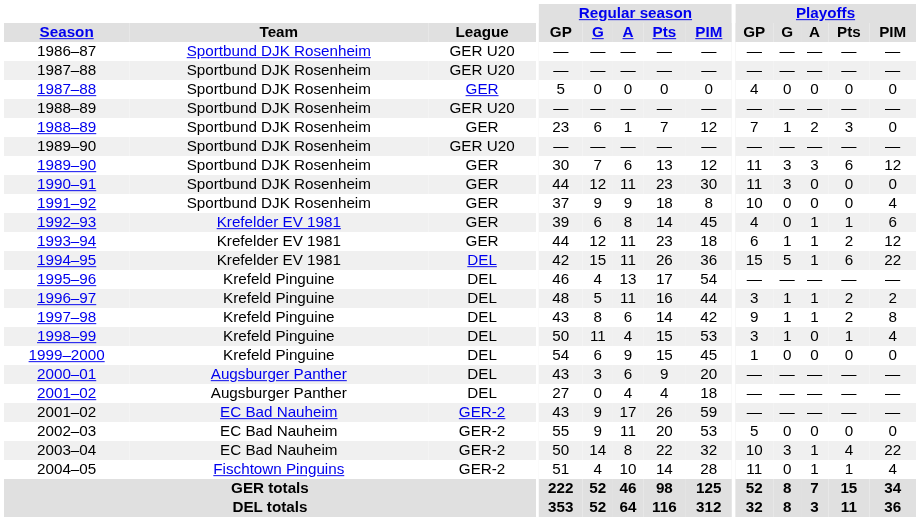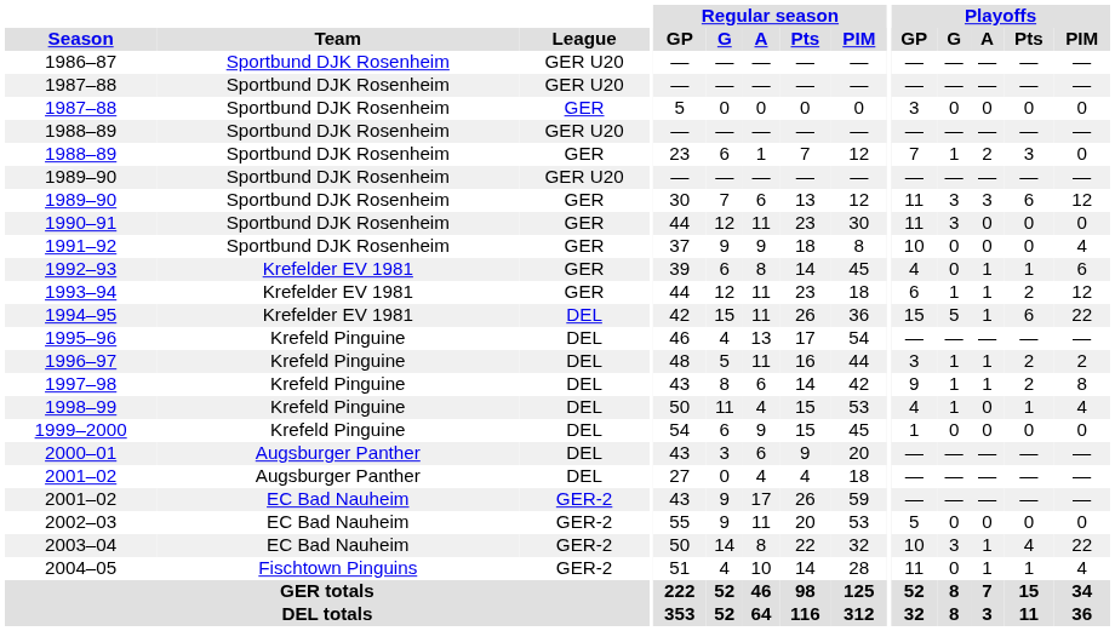 <table border="0" cellpadding="1" cellspacing="0" style="text-align:center; width:60em">
 <tr bgcolor="#e0e0e0">
 <th colspan="3" bgcolor="#ffffff"></th>
 <th rowspan="100" bgcolor="#ffffff"></th>
 <th colspan="5"><a href='#'>Regular season</a></th>
 <th rowspan="100" bgcolor="#ffffff"></th>
 <th colspan="5"><a href='#'>Playoffs</a></th>
 </tr>
 <tr bgcolor="#e0e0e0">
 <th><a href='#'>Season</a></th>
 <th>Team</th>
 <th>League</th>
 <th>GP</th>
 <th><a href='#'>G</a></th>
 <th><a href='#'>A</a></th>
 <th><a href='#'>Pts</a></th>
 <th><a href='#'>PIM</a></th>
 <th>GP</th>
 <th>G</th>
 <th>A</th>
 <th>Pts</th>
 <th>PIM</th>
 </tr>
 <tr>
 <td>1986–87</td>
 <td><a href='#'>Sportbund DJK Rosenheim</a></td>
 <td>GER U20</td>
 <td>—</td>
 <td>—</td>
 <td>—</td>
 <td>—</td>
 <td>—</td>
 <td>—</td>
 <td>—</td>
 <td>—</td>
 <td>—</td>
 <td>—</td>
 </tr>
 <tr bgcolor="#f0f0f0">
 <td>1987–88</td>
 <td>Sportbund DJK Rosenheim</td>
 <td>GER U20</td>
 <td>—</td>
 <td>—</td>
 <td>—</td>
 <td>—</td>
 <td>—</td>
 <td>—</td>
 <td>—</td>
 <td>—</td>
 <td>—</td>
 <td>—</td>
 </tr>
 <tr>
 <td><a href='#'>1987–88</a></td>
 <td>Sportbund DJK Rosenheim</td>
 <td><a href='#'>GER</a></td>
 <td>5</td>
 <td>0</td>
 <td>0</td>
 <td>0</td>
 <td>0</td>
-<td>4</td>
+<td>3</td>
 <td>0</td>
 <td>0</td>
 <td>0</td>
 <td>0</td>
 </tr>
 <tr bgcolor="#f0f0f0">
 <td>1988–89</td>
 <td>Sportbund DJK Rosenheim</td>
 <td>GER U20</td>
 <td>—</td>
 <td>—</td>
 <td>—</td>
 <td>—</td>
 <td>—</td>
 <td>—</td>
 <td>—</td>
 <td>—</td>
 <td>—</td>
 <td>—</td>
 </tr>
 <tr>
 <td><a href='#'>1988–89</a></td>
 <td>Sportbund DJK Rosenheim</td>
 <td>GER</td>
 <td>23</td>
 <td>6</td>
 <td>1</td>
 <td>7</td>
 <td>12</td>
 <td>7</td>
 <td>1</td>
 <td>2</td>
 <td>3</td>
 <td>0</td>
 </tr>
 <tr bgcolor="#f0f0f0">
 <td>1989–90</td>
 <td>Sportbund DJK Rosenheim</td>
 <td>GER U20</td>
 <td>—</td>
 <td>—</td>
 <td>—</td>
 <td>—</td>
 <td>—</td>
 <td>—</td>
 <td>—</td>
 <td>—</td>
 <td>—</td>
 <td>—</td>
 </tr>
 <tr>
 <td><a href='#'>1989–90</a></td>
 <td>Sportbund DJK Rosenheim</td>
 <td>GER</td>
 <td>30</td>
 <td>7</td>
 <td>6</td>
 <td>13</td>
 <td>12</td>
 <td>11</td>
 <td>3</td>
 <td>3</td>
 <td>6</td>
 <td>12</td>
 </tr>
 <tr bgcolor="#f0f0f0">
 <td><a href='#'>1990–91</a></td>
 <td>Sportbund DJK Rosenheim</td>
 <td>GER</td>
 <td>44</td>
 <td>12</td>
 <td>11</td>
 <td>23</td>
 <td>30</td>
 <td>11</td>
 <td>3</td>
 <td>0</td>
 <td>0</td>
 <td>0</td>
 </tr>
 <tr>
 <td><a href='#'>1991–92</a></td>
 <td>Sportbund DJK Rosenheim</td>
 <td>GER</td>
 <td>37</td>
 <td>9</td>
 <td>9</td>
 <td>18</td>
 <td>8</td>
 <td>10</td>
 <td>0</td>
 <td>0</td>
 <td>0</td>
 <td>4</td>
 </tr>
 <tr bgcolor="#f0f0f0">
 <td><a href='#'>1992–93</a></td>
 <td><a href='#'>Krefelder EV 1981</a></td>
 <td>GER</td>
 <td>39</td>
 <td>6</td>
 <td>8</td>
 <td>14</td>
 <td>45</td>
 <td>4</td>
 <td>0</td>
 <td>1</td>
 <td>1</td>
 <td>6</td>
 </tr>
 <tr>
 <td><a href='#'>1993–94</a></td>
 <td>Krefelder EV 1981</td>
 <td>GER</td>
 <td>44</td>
 <td>12</td>
 <td>11</td>
 <td>23</td>
 <td>18</td>
 <td>6</td>
 <td>1</td>
 <td>1</td>
 <td>2</td>
 <td>12</td>
 </tr>
 <tr bgcolor="#f0f0f0">
 <td><a href='#'>1994–95</a></td>
 <td>Krefelder EV 1981</td>
 <td><a href='#'>DEL</a></td>
 <td>42</td>
 <td>15</td>
 <td>11</td>
 <td>26</td>
 <td>36</td>
 <td>15</td>
 <td>5</td>
 <td>1</td>
 <td>6</td>
 <td>22</td>
 </tr>
 <tr>
 <td><a href='#'>1995–96</a></td>
 <td>Krefeld Pinguine</td>
 <td>DEL</td>
 <td>46</td>
 <td>4</td>
 <td>13</td>
 <td>17</td>
 <td>54</td>
 <td>—</td>
 <td>—</td>
 <td>—</td>
 <td>—</td>
 <td>—</td>
 </tr>
 <tr bgcolor="#f0f0f0">
 <td><a href='#'>1996–97</a></td>
 <td>Krefeld Pinguine</td>
 <td>DEL</td>
 <td>48</td>
 <td>5</td>
 <td>11</td>
 <td>16</td>
 <td>44</td>
 <td>3</td>
 <td>1</td>
 <td>1</td>
 <td>2</td>
 <td>2</td>
 </tr>
 <tr>
 <td><a href='#'>1997–98</a></td>
 <td>Krefeld Pinguine</td>
 <td>DEL</td>
 <td>43</td>
 <td>8</td>
 <td>6</td>
 <td>14</td>
 <td>42</td>
 <td>9</td>
 <td>1</td>
 <td>1</td>
 <td>2</td>
 <td>8</td>
 </tr>
 <tr bgcolor="#f0f0f0">
 <td><a href='#'>1998–99</a></td>
 <td>Krefeld Pinguine</td>
 <td>DEL</td>
 <td>50</td>
 <td>11</td>
 <td>4</td>
 <td>15</td>
 <td>53</td>
-<td>3</td>
+<td>4</td>
 <td>1</td>
 <td>0</td>
 <td>1</td>
 <td>4</td>
 </tr>
 <tr>
 <td><a href='#'>1999–2000</a></td>
 <td>Krefeld Pinguine</td>
 <td>DEL</td>
 <td>54</td>
 <td>6</td>
 <td>9</td>
 <td>15</td>
 <td>45</td>
 <td>1</td>
 <td>0</td>
 <td>0</td>
 <td>0</td>
 <td>0</td>
 </tr>
 <tr bgcolor="#f0f0f0">
 <td><a href='#'>2000–01</a></td>
 <td><a href='#'>Augsburger Panther</a></td>
 <td>DEL</td>
 <td>43</td>
 <td>3</td>
 <td>6</td>
 <td>9</td>
 <td>20</td>
 <td>—</td>
 <td>—</td>
 <td>—</td>
 <td>—</td>
 <td>—</td>
 </tr>
 <tr>
 <td><a href='#'>2001–02</a></td>
 <td>Augsburger Panther</td>
 <td>DEL</td>
 <td>27</td>
 <td>0</td>
 <td>4</td>
 <td>4</td>
 <td>18</td>
 <td>—</td>
 <td>—</td>
 <td>—</td>
 <td>—</td>
 <td>—</td>
 </tr>
 <tr bgcolor="#f0f0f0">
 <td>2001–02</td>
 <td><a href='#'>EC Bad Nauheim</a></td>
 <td><a href='#'>GER-2</a></td>
 <td>43</td>
 <td>9</td>
 <td>17</td>
 <td>26</td>
 <td>59</td>
 <td>—</td>
 <td>—</td>
 <td>—</td>
 <td>—</td>
 <td>—</td>
 </tr>
 <tr>
 <td>2002–03</td>
 <td>EC Bad Nauheim</td>
 <td>GER-2</td>
 <td>55</td>
 <td>9</td>
 <td>11</td>
 <td>20</td>
 <td>53</td>
 <td>5</td>
 <td>0</td>
 <td>0</td>
 <td>0</td>
 <td>0</td>
 </tr>
 <tr bgcolor="#f0f0f0">
 <td>2003–04</td>
 <td>EC Bad Nauheim</td>
 <td>GER-2</td>
 <td>50</td>
 <td>14</td>
 <td>8</td>
 <td>22</td>
 <td>32</td>
 <td>10</td>
 <td>3</td>
 <td>1</td>
 <td>4</td>
 <td>22</td>
 </tr>
 <tr>
 <td>2004–05</td>
 <td><a href='#'>Fischtown Pinguins</a></td>
 <td>GER-2</td>
 <td>51</td>
 <td>4</td>
 <td>10</td>
 <td>14</td>
 <td>28</td>
 <td>11</td>
 <td>0</td>
 <td>1</td>
 <td>1</td>
 <td>4</td>
 </tr>
 <tr bgcolor="#e0e0e0">
 <th colspan="3">GER totals</th>
 <th>222</th>
 <th>52</th>
 <th>46</th>
 <th>98</th>
 <th>125</th>
 <th>52</th>
 <th>8</th>
 <th>7</th>
 <th>15</th>
 <th>34</th>
 </tr>
 <tr bgcolor="#e0e0e0">
 <th colspan="3">DEL totals</th>
 <th>353</th>
 <th>52</th>
 <th>64</th>
 <th>116</th>
 <th>312</th>
 <th>32</th>
 <th>8</th>
 <th>3</th>
 <th>11</th>
 <th>36</th>
 </tr>
 </table>
